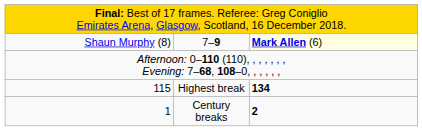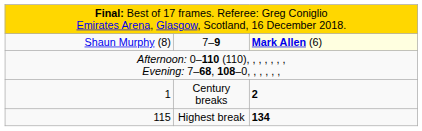 <table class="wikitable" style="font-size: 95%; margin: 1em auto 1em auto;">
 <tr>
 <td colspan="3"  style="text-align:center; background:gold;"><strong>Final:</strong> Best of 17 frames. Referee: Greg Coniglio<br> <a href='#'>Emirates Arena</a>, <a href='#'>Glasgow</a>, Scotland, 16 December 2018.</td>
 </tr>
 <tr>
 <td style="width:230px; text-align:right;"><a href='#'>Shaun Murphy</a> (8)<br></td>
 <td style="width:100px; text-align:center;">7–<strong>9</strong></td>
 <td style="background: lightyellow; width:230px;"><strong><a href='#'>Mark Allen</a></strong> (6)<br></td>
 </tr>
 <tr>
 <td colspan="3"  style="text-align:center; font-size:100%;"><em>Afternoon:</em> 0–<strong>110</strong> (110), , , , , , , <br><em>Evening:</em> 7–<strong>68</strong>, <strong>108</strong>–0, , , , , , </td>
 </tr>
 <tr>
+<td style="text-align:right;">1</td>
+<td style="text-align:center;">Century breaks</td>
+<td><strong>2</strong></td>
+</tr>
+<tr>
 <td style="text-align:right;">115</td>
 <td style="text-align:center;">Highest break</td>
 <td><strong>134</strong></td>
 </tr>
-<tr>
-<td style="text-align:right;">1</td>
-<td style="text-align:center;">Century breaks</td>
-<td><strong>2</strong></td>
-</tr>
 </table>
